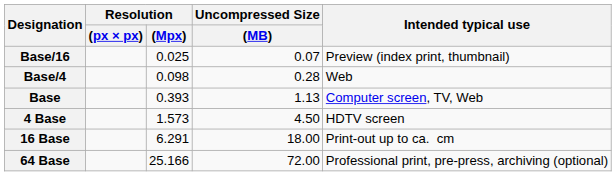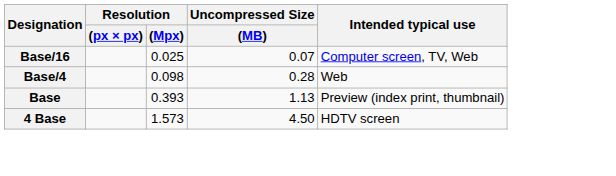 <table class="wikitable">
 <tr>
 <th rowspan="2">Designation</th>
 <th colspan="2">Resolution</th>
 <th title="uncompressed size">Uncompressed Size</th>
 <th rowspan="2">Intended typical use</th>
 </tr>
 <tr>
 <th>(<a href='#'>px × px</a>)</th>
 <th>(<a href='#'>Mpx</a>)</th>
 <th>(<a href='#'>MB</a>)</th>
 </tr>
 <tr>
 <th>Base/16</th>
 <td style="text-align:center;"></td>
 <td align="right">0.025</td>
 <td align="right">0.07</td>
-<td>Preview (index print, thumbnail)</td>
+<td><a href='#'>Computer screen</a>, TV, Web</td>
 </tr>
 <tr>
 <th>Base/4</th>
 <td style="text-align:center;"></td>
 <td align="right">0.098</td>
 <td align="right">0.28</td>
 <td>Web</td>
 </tr>
 <tr>
 <th>Base</th>
 <td style="text-align:center;"></td>
 <td align="right">0.393</td>
 <td align="right">1.13</td>
-<td><a href='#'>Computer screen</a>, TV, Web</td>
+<td>Preview (index print, thumbnail)</td>
 </tr>
 <tr>
 <th>4 Base</th>
 <td style="text-align:center;"></td>
 <td align="right">1.573</td>
 <td align="right">4.50</td>
 <td>HDTV screen</td>
 </tr>
-<tr>
-<th>16 Base</th>
-<td style="text-align:center;"></td>
-<td align="right">6.291</td>
-<td align="right">18.00</td>
-<td>Print-out up to ca.  cm</td>
-</tr>
-<tr>
-<th>64 Base</th>
-<td style="text-align:center;"></td>
-<td align="right">25.166</td>
-<td align="right">72.00</td>
-<td>Professional print, pre-press, archiving (optional)</td>
-</tr>
 </table>
